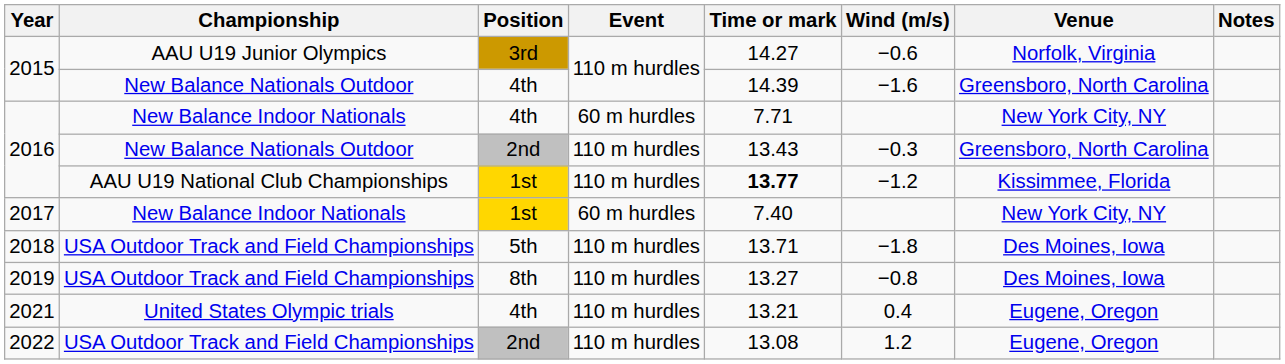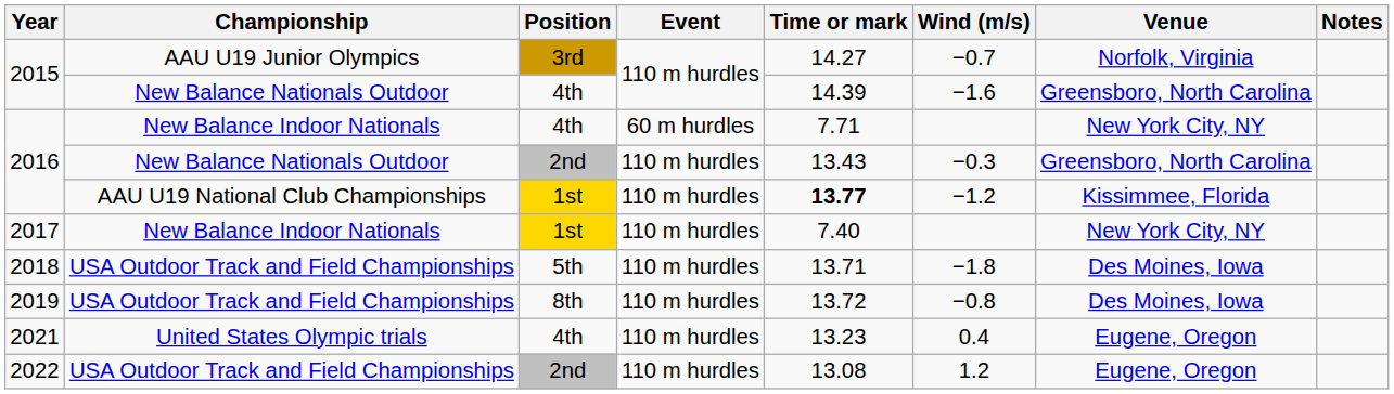 <table class="wikitable sortable" style=text-align:center>
 <tr>
 <th>Year</th>
 <th>Championship</th>
 <th>Position</th>
 <th>Event</th>
 <th>Time or mark</th>
 <th>Wind (m/s)</th>
 <th>Venue</th>
 <th>Notes</th>
 </tr>
 <tr>
 <td rowspan=2>2015</td>
 <td rowspan=1>AAU U19 Junior Olympics</td>
 <td bgcolor=cc9900>3rd</td>
 <td rowspan=2>110 m hurdles</td>
 <td>14.27</td>
-<td>−0.6</td>
+<td>−0.7</td>
 <td><a href='#'>Norfolk, Virginia</a></td>
 <td></td>
 </tr>
 <tr>
 <td><a href='#'>New Balance Nationals Outdoor</a></td>
 <td>4th</td>
 <td>14.39</td>
 <td>−1.6</td>
 <td><a href='#'>Greensboro, North Carolina</a></td>
 <td></td>
 </tr>
 <tr>
 <td rowspan=3>2016</td>
 <td rowspan=1><a href='#'>New Balance Indoor Nationals</a></td>
 <td>4th</td>
 <td>60 m hurdles</td>
 <td>7.71</td>
 <td></td>
 <td><a href='#'>New York City, NY</a></td>
 <td></td>
 </tr>
 <tr>
 <td rowspan=1><a href='#'>New Balance Nationals Outdoor</a></td>
 <td bgcolor=silver>2nd</td>
 <td>110 m hurdles</td>
 <td>13.43</td>
 <td>−0.3</td>
 <td><a href='#'>Greensboro, North Carolina</a></td>
 <td></td>
 </tr>
 <tr>
 <td rowspan=1>AAU U19 National Club Championships</td>
 <td bgcolor=gold>1st</td>
 <td>110 m hurdles</td>
 <td><strong>13.77</strong></td>
 <td>−1.2</td>
 <td><a href='#'>Kissimmee, Florida</a></td>
 <td></td>
 </tr>
 <tr>
 <td>2017</td>
 <td rowspan=1><a href='#'>New Balance Indoor Nationals</a></td>
 <td bgcolor=gold>1st</td>
-<td>60 m hurdles</td>
+<td>110 m hurdles</td>
 <td>7.40</td>
 <td></td>
 <td><a href='#'>New York City, NY</a></td>
 <td></td>
 </tr>
 <tr>
 <td>2018</td>
 <td><a href='#'>USA Outdoor Track and Field Championships</a></td>
 <td>5th</td>
 <td>110 m hurdles</td>
 <td>13.71</td>
 <td>−1.8</td>
 <td><a href='#'>Des Moines, Iowa</a></td>
 <td></td>
 </tr>
 <tr>
 <td>2019</td>
 <td><a href='#'>USA Outdoor Track and Field Championships</a></td>
 <td>8th</td>
 <td>110 m hurdles</td>
-<td>13.27</td>
+<td>13.72</td>
 <td>−0.8</td>
 <td><a href='#'>Des Moines, Iowa</a></td>
 <td></td>
 </tr>
 <tr>
 <td>2021</td>
 <td><a href='#'>United States Olympic trials</a></td>
 <td>4th</td>
 <td>110 m hurdles</td>
-<td>13.21</td>
+<td>13.23</td>
 <td>0.4</td>
 <td><a href='#'>Eugene, Oregon</a></td>
 <td></td>
 </tr>
 <tr>
 <td>2022</td>
 <td><a href='#'>USA Outdoor Track and Field Championships</a></td>
 <td bgcolor=silver>2nd</td>
 <td>110 m hurdles</td>
 <td>13.08</td>
 <td>1.2</td>
 <td><a href='#'>Eugene, Oregon</a></td>
 <td></td>
 </tr>
 </table>
